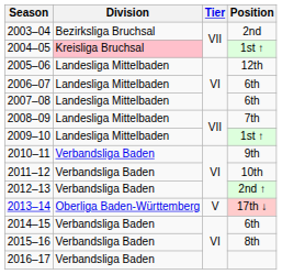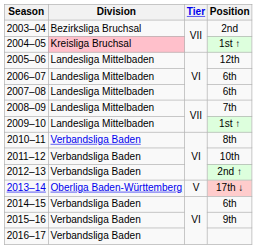 <table class="wikitable">
 <tr>
 <th>Season</th>
 <th>Division</th>
 <th><a href='#'>Tier</a></th>
 <th>Position</th>
 </tr>
 <tr align="center">
 <td>2003–04</td>
 <td align="left">Bezirksliga Bruchsal</td>
 <td rowspan=2>VII</td>
 <td>2nd</td>
 </tr>
 <tr align="center">
 <td>2004–05</td>
 <td align="left" style="background: pink;">Kreisliga Bruchsal</td>
 <td style="background:#ddffdd">1st ↑</td>
 </tr>
 <tr align="center">
 <td>2005–06</td>
 <td align="left">Landesliga Mittelbaden</td>
 <td rowspan=3>VI</td>
 <td>12th</td>
 </tr>
 <tr align="center">
 <td>2006–07</td>
 <td align="left">Landesliga Mittelbaden</td>
 <td>6th</td>
 </tr>
 <tr align="center">
 <td>2007–08</td>
 <td align="left">Landesliga Mittelbaden</td>
 <td>6th</td>
 </tr>
 <tr align="center">
 <td>2008–09</td>
 <td align="left">Landesliga Mittelbaden</td>
 <td rowspan=2>VII</td>
 <td>7th</td>
 </tr>
 <tr align="center">
 <td>2009–10</td>
 <td align="left">Landesliga Mittelbaden</td>
 <td style="background:#ddffdd">1st ↑</td>
 </tr>
 <tr align="center">
 <td>2010–11</td>
 <td align="left"><a href='#'>Verbandsliga Baden</a></td>
 <td rowspan=3>VI</td>
-<td>9th</td>
+<td>8th</td>
 </tr>
 <tr align="center">
 <td>2011–12</td>
 <td align="left">Verbandsliga Baden</td>
 <td>10th</td>
 </tr>
 <tr align="center">
 <td>2012–13</td>
 <td align="left">Verbandsliga Baden</td>
 <td style="background:#ddffdd">2nd ↑</td>
 </tr>
 <tr align="center">
 <td><a href='#'>2013–14</a></td>
 <td align="left"><a href='#'>Oberliga Baden-Württemberg</a></td>
 <td>V</td>
 <td style="background:#ffcccc">17th ↓</td>
 </tr>
 <tr align="center">
 <td>2014–15</td>
 <td align="left">Verbandsliga Baden</td>
 <td rowspan=3>VI</td>
 <td>6th</td>
 </tr>
 <tr align="center">
 <td>2015–16</td>
 <td align="left">Verbandsliga Baden</td>
-<td>8th</td>
+<td>9th</td>
 </tr>
 <tr align="center">
 <td>2016–17</td>
 <td align="left">Verbandsliga Baden</td>
 <td></td>
 </tr>
 </table>
